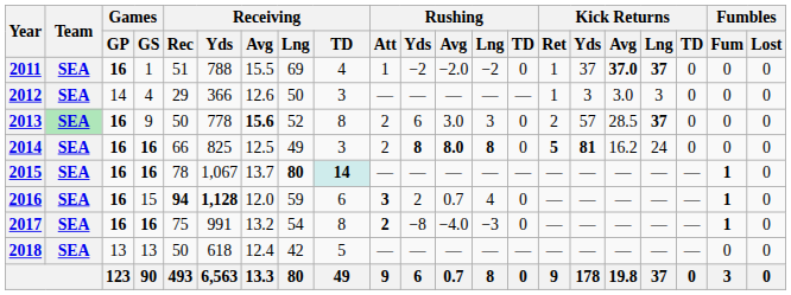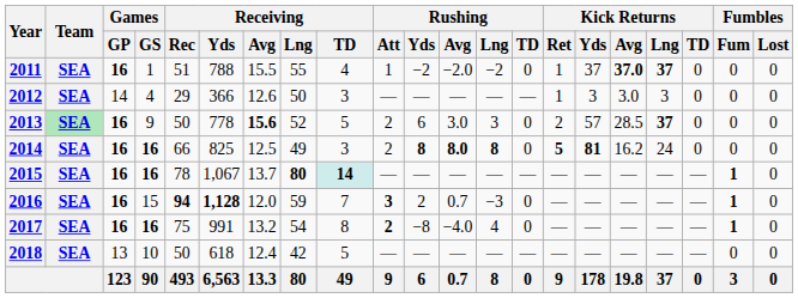 <table class="wikitable" style="text-align: center;">
 <tr>
 <th rowspan="2">Year</th>
 <th rowspan="2">Team</th>
 <th colspan="2">Games</th>
 <th colspan="5">Receiving</th>
 <th colspan="5">Rushing</th>
 <th colspan="5">Kick Returns</th>
 <th colspan="2">Fumbles</th>
 </tr>
 <tr>
 <th>GP</th>
 <th>GS</th>
 <th>Rec</th>
 <th>Yds</th>
 <th>Avg</th>
 <th>Lng</th>
 <th>TD</th>
 <th>Att</th>
 <th>Yds</th>
 <th>Avg</th>
 <th>Lng</th>
 <th>TD</th>
 <th>Ret</th>
 <th>Yds</th>
 <th>Avg</th>
 <th>Lng</th>
 <th>TD</th>
 <th>Fum</th>
 <th>Lost</th>
 </tr>
 <tr>
 <th><a href='#'>2011</a></th>
 <th><a href='#'>SEA</a></th>
 <td><strong>16</strong></td>
 <td>1</td>
 <td>51</td>
 <td>788</td>
 <td>15.5</td>
-<td>69</td>
+<td>55</td>
 <td>4</td>
 <td>1</td>
 <td>−2</td>
 <td>−2.0</td>
 <td>−2</td>
 <td>0</td>
 <td>1</td>
 <td>37</td>
 <td><strong>37.0</strong></td>
 <td><strong>37</strong></td>
 <td>0</td>
 <td>0</td>
 <td>0</td>
 </tr>
 <tr>
 <th><a href='#'>2012</a></th>
 <th><a href='#'>SEA</a></th>
 <td>14</td>
 <td>4</td>
 <td>29</td>
 <td>366</td>
 <td>12.6</td>
 <td>50</td>
 <td>3</td>
 <td>—</td>
 <td>—</td>
 <td>—</td>
 <td>—</td>
 <td>—</td>
 <td>1</td>
 <td>3</td>
 <td>3.0</td>
 <td>3</td>
 <td>0</td>
 <td>0</td>
 <td>0</td>
 </tr>
 <tr>
 <th><a href='#'>2013</a></th>
 <th style="background:#afe6ba; width:3em;"><a href='#'>SEA</a></th>
 <td><strong>16</strong></td>
 <td>9</td>
 <td>50</td>
 <td>778</td>
 <td><strong>15.6</strong></td>
 <td>52</td>
-<td>8</td>
+<td>5</td>
 <td>2</td>
 <td>6</td>
 <td>3.0</td>
 <td>3</td>
 <td>0</td>
 <td>2</td>
 <td>57</td>
 <td>28.5</td>
 <td><strong>37</strong></td>
 <td>0</td>
 <td>0</td>
 <td>0</td>
 </tr>
 <tr>
 <th><a href='#'>2014</a></th>
 <th><a href='#'>SEA</a></th>
 <td><strong>16</strong></td>
 <td><strong>16</strong></td>
 <td>66</td>
 <td>825</td>
 <td>12.5</td>
 <td>49</td>
 <td>3</td>
 <td>2</td>
 <td><strong>8</strong></td>
 <td><strong>8.0</strong></td>
 <td><strong>8</strong></td>
 <td>0</td>
 <td><strong>5</strong></td>
 <td><strong>81</strong></td>
 <td>16.2</td>
 <td>24</td>
 <td>0</td>
 <td>0</td>
 <td>0</td>
 </tr>
 <tr>
 <th><a href='#'>2015</a></th>
 <th><a href='#'>SEA</a></th>
 <td><strong>16</strong></td>
 <td><strong>16</strong></td>
 <td>78</td>
 <td>1,067</td>
 <td>13.7</td>
 <td><strong>80</strong></td>
 <td style="background:#cfecec; width:3em;"><strong>14</strong></td>
 <td>—</td>
 <td>—</td>
 <td>—</td>
 <td>—</td>
 <td>—</td>
 <td>—</td>
 <td>—</td>
 <td>—</td>
 <td>—</td>
 <td>—</td>
 <td><strong>1</strong></td>
 <td>0</td>
 </tr>
 <tr>
 <th><a href='#'>2016</a></th>
 <th><a href='#'>SEA</a></th>
 <td><strong>16</strong></td>
 <td>15</td>
 <td><strong>94</strong></td>
 <td><strong>1,128</strong></td>
 <td>12.0</td>
 <td>59</td>
-<td>6</td>
+<td>7</td>
 <td><strong>3</strong></td>
 <td>2</td>
 <td>0.7</td>
-<td>4</td>
+<td>−3</td>
 <td>0</td>
 <td>—</td>
 <td>—</td>
 <td>—</td>
 <td>—</td>
 <td>—</td>
 <td><strong>1</strong></td>
 <td>0</td>
 </tr>
 <tr>
 <th><a href='#'>2017</a></th>
 <th><a href='#'>SEA</a></th>
 <td><strong>16</strong></td>
 <td><strong>16</strong></td>
 <td>75</td>
 <td>991</td>
 <td>13.2</td>
 <td>54</td>
 <td>8</td>
 <td><strong>2</strong></td>
 <td>−8</td>
 <td>−4.0</td>
-<td>−3</td>
+<td>4</td>
 <td>0</td>
 <td>—</td>
 <td>—</td>
 <td>—</td>
 <td>—</td>
 <td>—</td>
 <td><strong>1</strong></td>
 <td>0</td>
 </tr>
 <tr>
 <th><a href='#'>2018</a></th>
 <th><a href='#'>SEA</a></th>
 <td>13</td>
-<td>13</td>
+<td>10</td>
 <td>50</td>
 <td>618</td>
 <td>12.4</td>
 <td>42</td>
 <td>5</td>
 <td>—</td>
 <td>—</td>
 <td>—</td>
 <td>—</td>
 <td>—</td>
 <td>—</td>
 <td>—</td>
 <td>—</td>
 <td>—</td>
 <td>—</td>
 <td>0</td>
 <td>0</td>
 </tr>
 <tr>
 <th colspan="2"></th>
 <th>123</th>
 <th>90</th>
 <th>493</th>
 <th>6,563</th>
 <th>13.3</th>
 <th>80</th>
 <th>49</th>
 <th>9</th>
 <th>6</th>
 <th>0.7</th>
 <th>8</th>
 <th>0</th>
 <th>9</th>
 <th>178</th>
 <th>19.8</th>
 <th>37</th>
 <th>0</th>
 <th>3</th>
 <th>0</th>
 </tr>
 </table>
